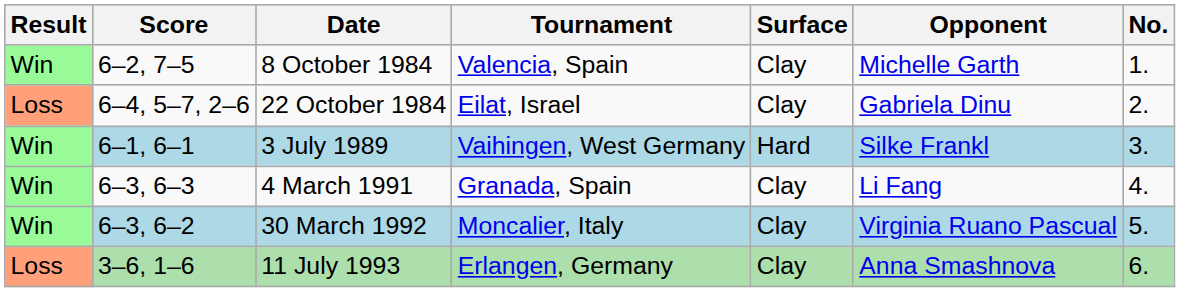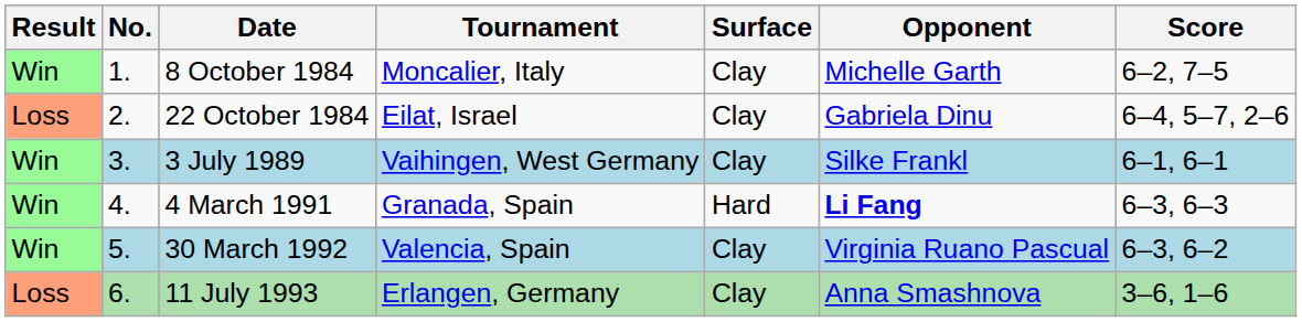 <table class="wikitable" style="font-size:97%">
 <tr>
 <th>Result</th>
-<th>Score</th>
+<th>No.</th>
 <th>Date</th>
 <th>Tournament</th>
 <th>Surface</th>
 <th>Opponent</th>
-<th>No.</th>
+<th>Score</th>
 </tr>
 <tr>
 <td style="background:#98fb98;">Win</td>
-<td>6–2, 7–5</td>
+<td>1.</td>
 <td>8 October 1984</td>
-<td><a href='#'>Valencia</a>, Spain</td>
+<td><a href='#'>Moncalier</a>, Italy</td>
 <td>Clay</td>
 <td> <a href='#'>Michelle Garth</a></td>
-<td>1.</td>
+<td>6–2, 7–5</td>
 </tr>
 <tr>
 <td style="background:#ffa07a;">Loss</td>
-<td>6–4, 5–7, 2–6</td>
+<td>2.</td>
 <td>22 October 1984</td>
 <td><a href='#'>Eilat</a>, Israel</td>
 <td>Clay</td>
 <td> <a href='#'>Gabriela Dinu</a></td>
-<td>2.</td>
+<td>6–4, 5–7, 2–6</td>
 </tr>
 <tr style="background:lightblue;">
 <td style="background:#98fb98;">Win</td>
-<td>6–1, 6–1</td>
+<td>3.</td>
 <td>3 July 1989</td>
 <td><a href='#'>Vaihingen</a>, West Germany</td>
-<td>Hard</td>
+<td>Clay</td>
 <td> <a href='#'>Silke Frankl</a></td>
-<td>3.</td>
+<td>6–1, 6–1</td>
 </tr>
 <tr>
 <td style="background:#98fb98;">Win</td>
-<td>6–3, 6–3</td>
+<td>4.</td>
 <td>4 March 1991</td>
 <td><a href='#'>Granada</a>, Spain</td>
-<td>Clay</td>
-<td> <a href='#'>Li Fang</a></td>
-<td>4.</td>
+<td>Hard</td>
+<td><strong> <a href='#'>Li Fang</a></strong></td>
+<td>6–3, 6–3</td>
 </tr>
 <tr style="background:lightblue;">
 <td style="background:#98fb98;">Win</td>
-<td>6–3, 6–2</td>
+<td>5.</td>
 <td>30 March 1992</td>
-<td><a href='#'>Moncalier</a>, Italy</td>
+<td><a href='#'>Valencia</a>, Spain</td>
 <td>Clay</td>
 <td> <a href='#'>Virginia Ruano Pascual</a></td>
-<td>5.</td>
+<td>6–3, 6–2</td>
 </tr>
 <tr style="background:#addfad;">
 <td style="background:#ffa07a;">Loss</td>
-<td>3–6, 1–6</td>
+<td>6.</td>
 <td>11 July 1993</td>
 <td><a href='#'>Erlangen</a>, Germany</td>
 <td>Clay</td>
 <td> <a href='#'>Anna Smashnova</a></td>
-<td>6.</td>
+<td>3–6, 1–6</td>
 </tr>
 </table>
